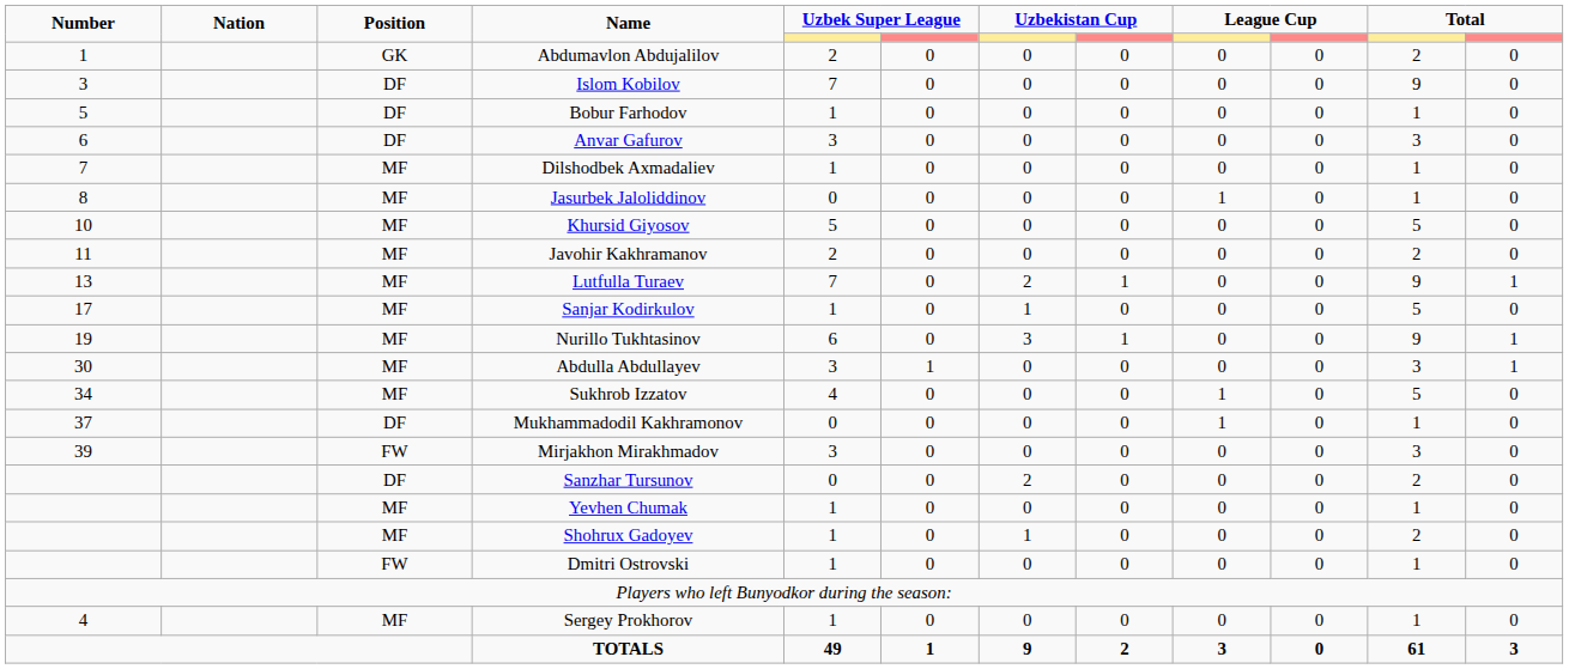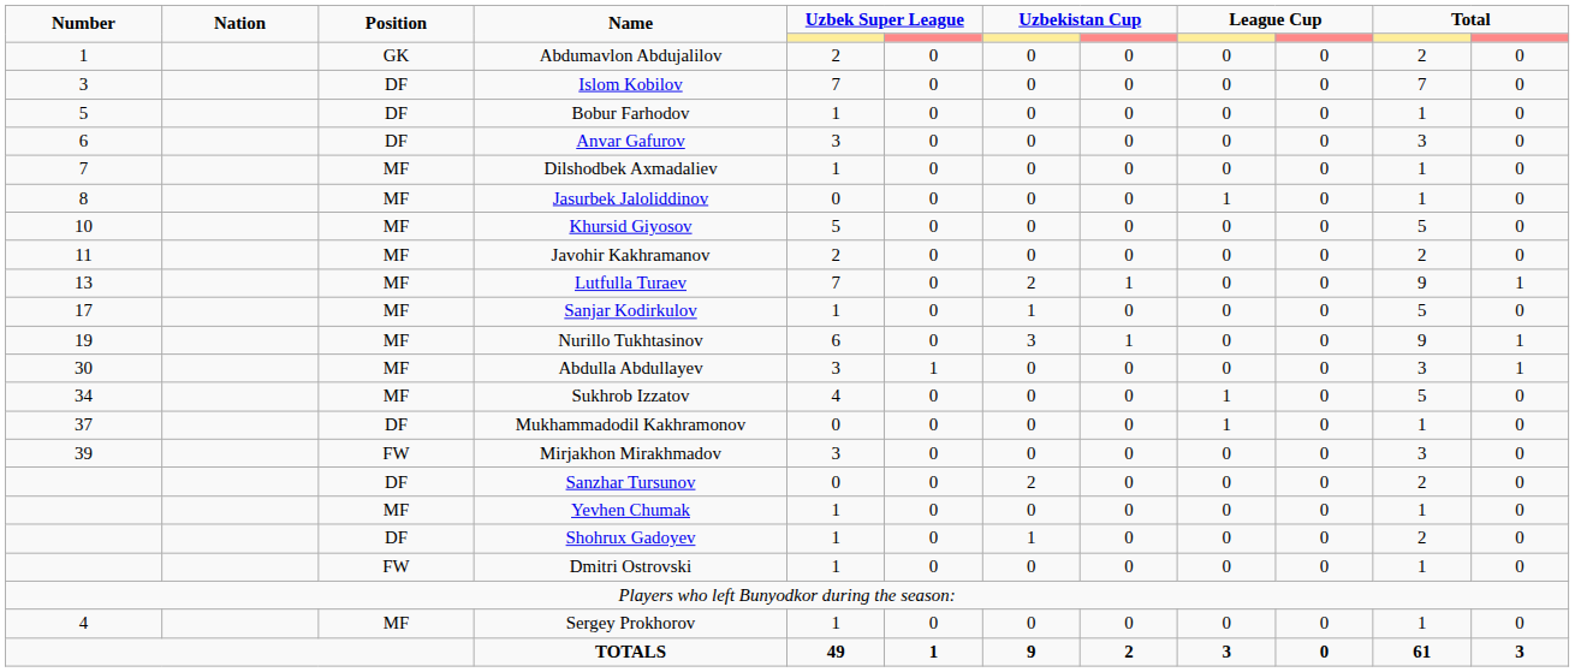 <table class="wikitable" style="font-size: 100%; text-align: center;">
 <tr>
 <td rowspan="2" width="10%" align="center"><strong>Number</strong></td>
 <td rowspan="2" width="10%" align="center"><strong>Nation</strong></td>
 <td rowspan="2" width="10%" align="center"><strong>Position</strong></td>
 <td rowspan="2" width="20%" align="center"><strong>Name</strong></td>
 <td colspan="2" align="center"><strong><a href='#'>Uzbek Super League</a></strong></td>
 <td colspan="2" align="center"><strong><a href='#'>Uzbekistan Cup</a></strong></td>
 <td colspan="2" align="center"><strong>League Cup</strong></td>
 <td colspan="2" align="center"><strong>Total</strong></td>
 </tr>
 <tr>
 <th width=80 style="background: #FFEE99"></th>
 <th width=80 style="background: #FF8888"></th>
 <th width=80 style="background: #FFEE99"></th>
 <th width=80 style="background: #FF8888"></th>
 <th width=80 style="background: #FFEE99"></th>
 <th width=80 style="background: #FF8888"></th>
 <th width=80 style="background: #FFEE99"></th>
 <th width=80 style="background: #FF8888"></th>
 </tr>
 <tr>
 <td>1</td>
 <td></td>
 <td>GK</td>
 <td>Abdumavlon Abdujalilov</td>
 <td>2</td>
 <td>0</td>
 <td>0</td>
 <td>0</td>
 <td>0</td>
 <td>0</td>
 <td>2</td>
 <td>0</td>
 </tr>
 <tr>
 <td>3</td>
 <td></td>
 <td>DF</td>
 <td><a href='#'>Islom Kobilov</a></td>
 <td>7</td>
 <td>0</td>
 <td>0</td>
 <td>0</td>
 <td>0</td>
 <td>0</td>
-<td>9</td>
+<td>7</td>
 <td>0</td>
 </tr>
 <tr>
 <td>5</td>
 <td></td>
 <td>DF</td>
 <td>Bobur Farhodov</td>
 <td>1</td>
 <td>0</td>
 <td>0</td>
 <td>0</td>
 <td>0</td>
 <td>0</td>
 <td>1</td>
 <td>0</td>
 </tr>
 <tr>
 <td>6</td>
 <td></td>
 <td>DF</td>
 <td><a href='#'>Anvar Gafurov</a></td>
 <td>3</td>
 <td>0</td>
 <td>0</td>
 <td>0</td>
 <td>0</td>
 <td>0</td>
 <td>3</td>
 <td>0</td>
 </tr>
 <tr>
 <td>7</td>
 <td></td>
 <td>MF</td>
 <td>Dilshodbek Axmadaliev</td>
 <td>1</td>
 <td>0</td>
 <td>0</td>
 <td>0</td>
 <td>0</td>
 <td>0</td>
 <td>1</td>
 <td>0</td>
 </tr>
 <tr>
 <td>8</td>
 <td></td>
 <td>MF</td>
 <td><a href='#'>Jasurbek Jaloliddinov</a></td>
 <td>0</td>
 <td>0</td>
 <td>0</td>
 <td>0</td>
 <td>1</td>
 <td>0</td>
 <td>1</td>
 <td>0</td>
 </tr>
 <tr>
 <td>10</td>
 <td></td>
 <td>MF</td>
 <td><a href='#'>Khursid Giyosov</a></td>
 <td>5</td>
 <td>0</td>
 <td>0</td>
 <td>0</td>
 <td>0</td>
 <td>0</td>
 <td>5</td>
 <td>0</td>
 </tr>
 <tr>
 <td>11</td>
 <td></td>
 <td>MF</td>
 <td>Javohir Kakhramanov</td>
 <td>2</td>
 <td>0</td>
 <td>0</td>
 <td>0</td>
 <td>0</td>
 <td>0</td>
 <td>2</td>
 <td>0</td>
 </tr>
 <tr>
 <td>13</td>
 <td></td>
 <td>MF</td>
 <td><a href='#'>Lutfulla Turaev</a></td>
 <td>7</td>
 <td>0</td>
 <td>2</td>
 <td>1</td>
 <td>0</td>
 <td>0</td>
 <td>9</td>
 <td>1</td>
 </tr>
 <tr>
 <td>17</td>
 <td></td>
 <td>MF</td>
 <td><a href='#'>Sanjar Kodirkulov</a></td>
 <td>1</td>
 <td>0</td>
 <td>1</td>
 <td>0</td>
 <td>0</td>
 <td>0</td>
 <td>5</td>
 <td>0</td>
 </tr>
 <tr>
 <td>19</td>
 <td></td>
 <td>MF</td>
 <td>Nurillo Tukhtasinov</td>
 <td>6</td>
 <td>0</td>
 <td>3</td>
 <td>1</td>
 <td>0</td>
 <td>0</td>
 <td>9</td>
 <td>1</td>
 </tr>
 <tr>
 <td>30</td>
 <td></td>
 <td>MF</td>
 <td>Abdulla Abdullayev</td>
 <td>3</td>
 <td>1</td>
 <td>0</td>
 <td>0</td>
 <td>0</td>
 <td>0</td>
 <td>3</td>
 <td>1</td>
 </tr>
 <tr>
 <td>34</td>
 <td></td>
 <td>MF</td>
 <td>Sukhrob Izzatov</td>
 <td>4</td>
 <td>0</td>
 <td>0</td>
 <td>0</td>
 <td>1</td>
 <td>0</td>
 <td>5</td>
 <td>0</td>
 </tr>
 <tr>
 <td>37</td>
 <td></td>
 <td>DF</td>
 <td>Mukhammadodil Kakhramonov</td>
 <td>0</td>
 <td>0</td>
 <td>0</td>
 <td>0</td>
 <td>1</td>
 <td>0</td>
 <td>1</td>
 <td>0</td>
 </tr>
 <tr>
 <td>39</td>
 <td></td>
 <td>FW</td>
 <td>Mirjakhon Mirakhmadov</td>
 <td>3</td>
 <td>0</td>
 <td>0</td>
 <td>0</td>
 <td>0</td>
 <td>0</td>
 <td>3</td>
 <td>0</td>
 </tr>
 <tr>
 <td></td>
 <td></td>
 <td>DF</td>
 <td><a href='#'>Sanzhar Tursunov</a></td>
 <td>0</td>
 <td>0</td>
 <td>2</td>
 <td>0</td>
 <td>0</td>
 <td>0</td>
 <td>2</td>
 <td>0</td>
 </tr>
 <tr>
 <td></td>
 <td></td>
 <td>MF</td>
 <td><a href='#'>Yevhen Chumak</a></td>
 <td>1</td>
 <td>0</td>
 <td>0</td>
 <td>0</td>
 <td>0</td>
 <td>0</td>
 <td>1</td>
 <td>0</td>
 </tr>
 <tr>
 <td></td>
 <td></td>
-<td>MF</td>
+<td>DF</td>
 <td><a href='#'>Shohrux Gadoyev</a></td>
 <td>1</td>
 <td>0</td>
 <td>1</td>
 <td>0</td>
 <td>0</td>
 <td>0</td>
 <td>2</td>
 <td>0</td>
 </tr>
 <tr>
 <td></td>
 <td></td>
 <td>FW</td>
 <td>Dmitri Ostrovski</td>
 <td>1</td>
 <td>0</td>
 <td>0</td>
 <td>0</td>
 <td>0</td>
 <td>0</td>
 <td>1</td>
 <td>0</td>
 </tr>
 <tr>
 <td colspan="14"><em>Players who left Bunyodkor  during the season:</em></td>
 </tr>
 <tr>
 <td>4</td>
 <td></td>
 <td>MF</td>
 <td>Sergey Prokhorov</td>
 <td>1</td>
 <td>0</td>
 <td>0</td>
 <td>0</td>
 <td>0</td>
 <td>0</td>
 <td>1</td>
 <td>0</td>
 </tr>
 <tr>
 <td colspan="3"></td>
 <td><strong>TOTALS</strong></td>
 <td><strong>49</strong></td>
 <td><strong>1</strong></td>
 <td><strong>9</strong></td>
 <td><strong>2</strong></td>
 <td><strong>3</strong></td>
 <td><strong>0</strong></td>
 <td><strong>61</strong></td>
 <td><strong>3</strong></td>
 </tr>
 </table>
